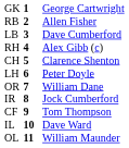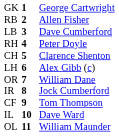 <table cellspacing="0" cellpadding="0" style="font-size:90%; margin:0.2em auto;">
 <tr>
 <th width="25"></th>
 <th width="25"></th>
 </tr>
 <tr>
 <td>GK</td>
 <td><strong>1</strong></td>
 <td><a href='#'>George Cartwright</a></td>
 </tr>
 <tr>
 <td>RB</td>
 <td><strong>2</strong></td>
 <td><a href='#'>Allen Fisher</a></td>
 </tr>
 <tr>
 <td>LB</td>
 <td><strong>3</strong></td>
 <td><a href='#'>Dave Cumberford</a></td>
 </tr>
 <tr>
 <td>RH</td>
 <td><strong>4</strong></td>
-<td><a href='#'>Alex Gibb</a> (<a href='#'>c</a>)</td>
+<td><a href='#'>Peter Doyle</a></td>
 </tr>
 <tr>
 <td>CH</td>
 <td><strong>5</strong></td>
 <td><a href='#'>Clarence Shenton</a></td>
 </tr>
 <tr>
 <td>LH</td>
 <td><strong>6</strong></td>
-<td><a href='#'>Peter Doyle</a></td>
+<td><a href='#'>Alex Gibb</a> (<a href='#'>c</a>)</td>
 </tr>
 <tr>
 <td>OR</td>
 <td><strong>7</strong></td>
 <td><a href='#'>William Dane</a></td>
 </tr>
 <tr>
 <td>IR</td>
 <td><strong>8</strong></td>
 <td><a href='#'>Jock Cumberford</a></td>
 </tr>
 <tr>
 <td>CF</td>
 <td><strong>9</strong></td>
 <td><a href='#'>Tom Thompson</a></td>
 </tr>
 <tr>
 <td>IL</td>
 <td><strong>10</strong></td>
 <td><a href='#'>Dave Ward</a></td>
 </tr>
 <tr>
 <td>OL</td>
 <td><strong>11</strong></td>
 <td><a href='#'>William Maunder</a></td>
 </tr>
 </table>
